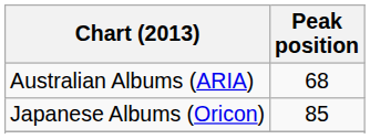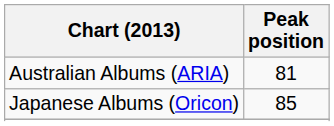 <table class="wikitable sortable plainrowheaders">
 <tr>
 <th>Chart (2013)</th>
 <th>Peak<br>position</th>
 </tr>
 <tr>
 <td>Australian Albums (<a href='#'>ARIA</a>)</td>
-<td align="center">68</td>
+<td align="center">81</td>
 </tr>
 <tr>
 <td>Japanese Albums (<a href='#'>Oricon</a>)</td>
 <td align="center">85</td>
 </tr>
 <tr>
 </tr>
 <tr>
 </tr>
 <tr>
 </tr>
 <tr>
 </tr>
 </table>
